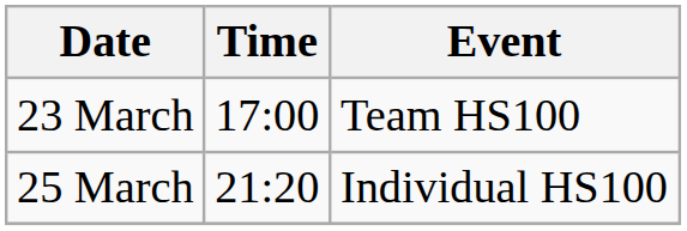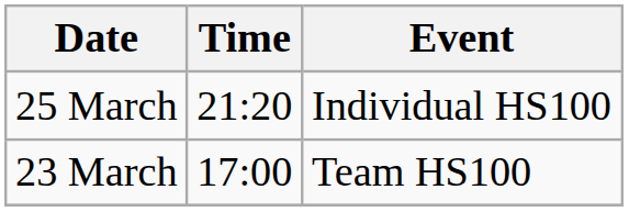 <table class="wikitable">
 <tr>
 <th>Date</th>
 <th>Time</th>
 <th>Event</th>
 </tr>
 <tr>
+<td>25 March</td>
+<td>21:20</td>
+<td>Individual HS100</td>
+</tr>
+<tr>
 <td>23 March</td>
 <td>17:00</td>
 <td>Team HS100</td>
 </tr>
 <tr>
-<td>25 March</td>
-<td>21:20</td>
-<td>Individual HS100</td>
-</tr>
-<tr>
 </tr>
 </table>
